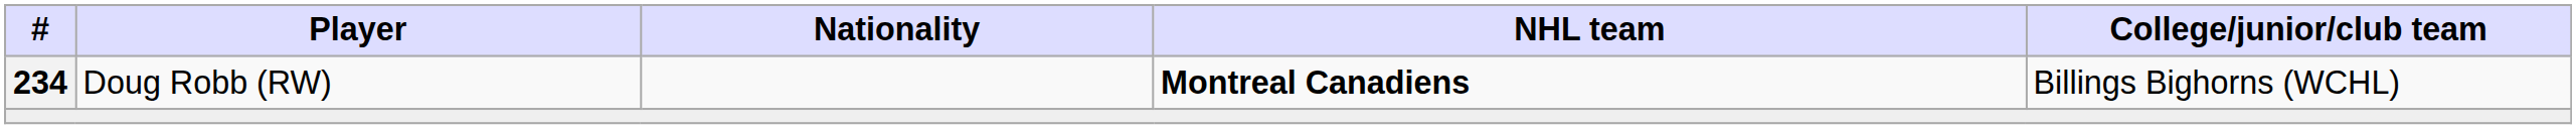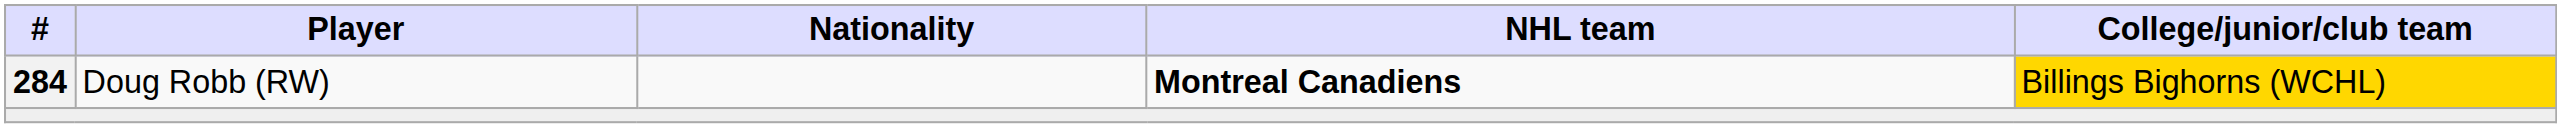 <table class="wikitable" style="width: 100%">
 <tr>
 <th style="background:#ddf; width:2.75%;">#</th>
 <th style="background:#ddf; width:22.0%;">Player</th>
 <th style="background:#ddf; width:20.0%;">Nationality</th>
 <th style="background:#ddf; width:34.0%;">NHL team</th>
 <th style="background:#ddf; width:100.0%;">College/junior/club team</th>
 </tr>
 <tr>
-<th>234</th>
+<th>284</th>
 <td>Doug Robb (RW)</td>
 <td></td>
 <td><strong>Montreal Canadiens</strong></td>
-<td>Billings Bighorns (WCHL)</td>
+<td style="background: gold;">Billings Bighorns (WCHL)</td>
 </tr>
 <tr>
 <td align=center colspan="6" bgcolor="#efefef"></td>
 </tr>
 </table>
